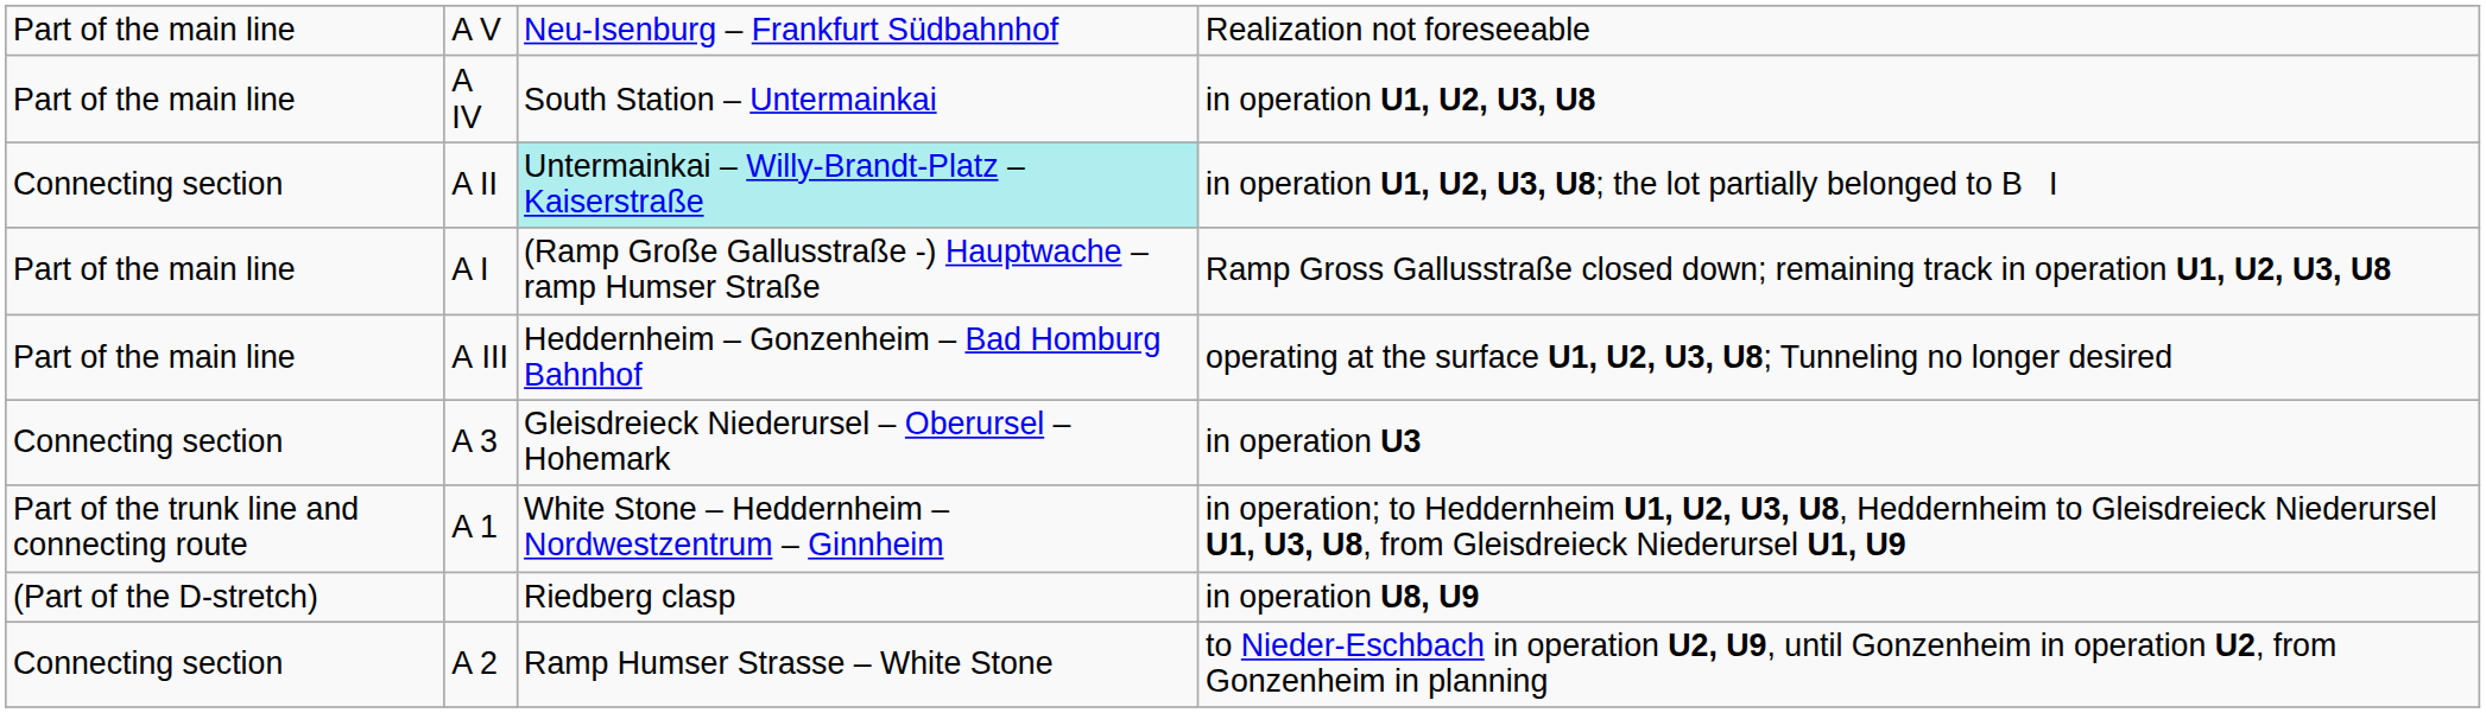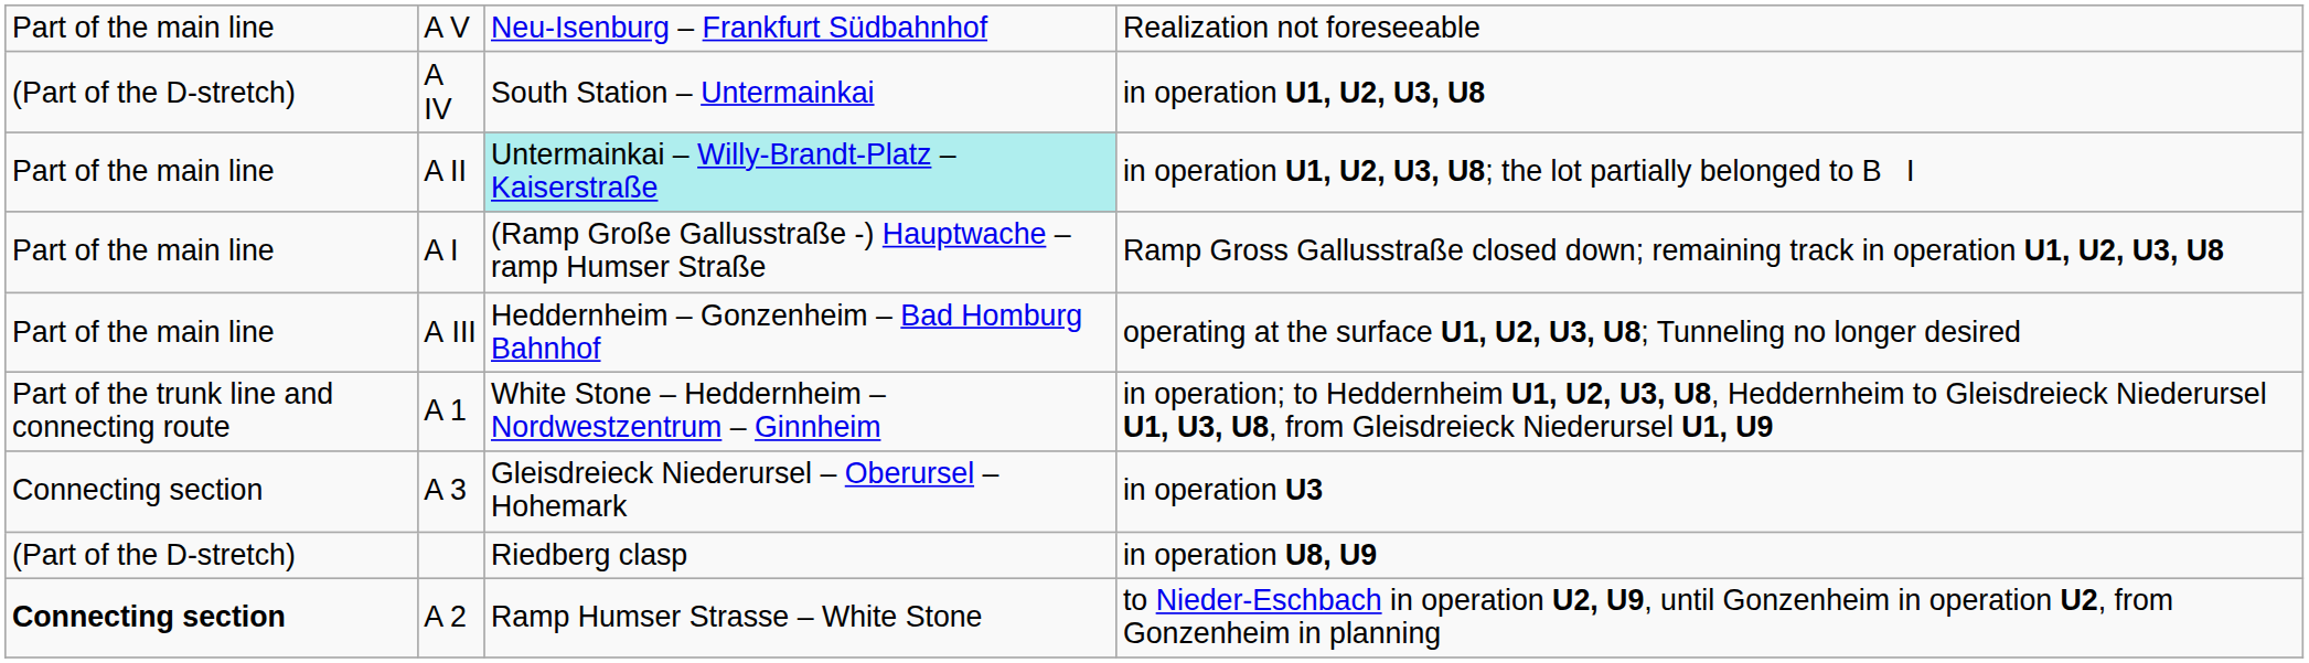 <table class="wikitable">
 <tr>
 <td>Part of the main line</td>
 <td>A V</td>
 <td><a href='#'>Neu-Isenburg</a> – <a href='#'>Frankfurt Südbahnhof</a></td>
 <td>Realization not foreseeable</td>
 </tr>
 <tr>
-<td>Part of the main line</td>
+<td>(Part of the D-stretch)</td>
 <td>A IV</td>
 <td>South Station – <a href='#'>Untermainkai</a></td>
 <td>in operation <strong>U1, U2, U3, U8</strong></td>
 </tr>
 <tr>
-<td>Connecting section</td>
+<td>Part of the main line</td>
 <td>A II</td>
 <td style="background: paleturquoise;">Untermainkai – <a href='#'>Willy-Brandt-Platz</a> – <a href='#'>Kaiserstraße</a></td>
 <td>in operation <strong>U1, U2, U3, U8</strong>; the lot partially belonged to B   I</td>
 </tr>
 <tr>
 <td>Part of the main line</td>
 <td>A I</td>
 <td>(Ramp Große Gallusstraße -) <a href='#'>Hauptwache</a> – ramp Humser Straße</td>
 <td>Ramp Gross Gallusstraße closed down; remaining track in operation <strong>U1, U2, U3, U8</strong></td>
 </tr>
 <tr>
 <td>Part of the main line</td>
 <td>A III</td>
 <td>Heddernheim – Gonzenheim – <a href='#'>Bad Homburg Bahnhof</a></td>
 <td>operating at the surface <strong>U1, U2, U3, U8</strong>; Tunneling no longer desired</td>
 </tr>
 <tr>
+<td>Part of the trunk line and connecting route</td>
+<td>A 1</td>
+<td>White Stone – Heddernheim – <a href='#'>Nordwestzentrum</a> – <a href='#'>Ginnheim</a></td>
+<td>in operation; to Heddernheim <strong>U1, U2, U3, U8</strong>, Heddernheim to Gleisdreieck Niederursel <strong>U1, U3, U8</strong>, from Gleisdreieck Niederursel <strong>U1, U9</strong></td>
+</tr>
+<tr>
 <td>Connecting section</td>
 <td>A 3</td>
 <td>Gleisdreieck Niederursel – <a href='#'>Oberursel</a> – Hohemark</td>
 <td>in operation <strong>U3</strong></td>
-</tr>
-<tr>
-<td>Part of the trunk line and connecting route</td>
-<td>A 1</td>
-<td>White Stone – Heddernheim – <a href='#'>Nordwestzentrum</a> – <a href='#'>Ginnheim</a></td>
-<td>in operation; to Heddernheim <strong>U1, U2, U3, U8</strong>, Heddernheim to Gleisdreieck Niederursel <strong>U1, U3, U8</strong>, from Gleisdreieck Niederursel <strong>U1, U9</strong></td>
 </tr>
 <tr>
 <td>(Part of the D-stretch)</td>
 <td></td>
 <td>Riedberg clasp</td>
 <td>in operation <strong>U8, U9</strong></td>
 </tr>
 <tr>
-<td>Connecting section</td>
+<td><strong>Connecting section</strong></td>
 <td>A 2</td>
 <td>Ramp Humser Strasse – White Stone</td>
 <td>to <a href='#'>Nieder-Eschbach</a> in operation <strong>U2, U9</strong>, until Gonzenheim in operation <strong>U2</strong>, from Gonzenheim in planning</td>
 </tr>
 </table>
